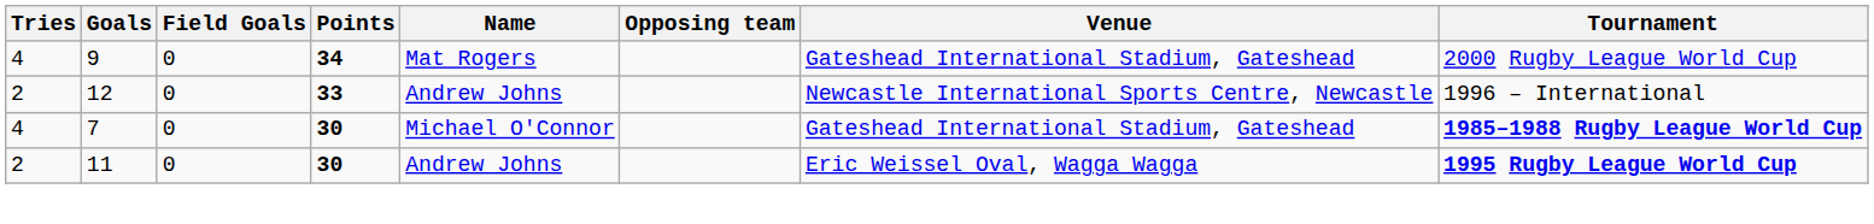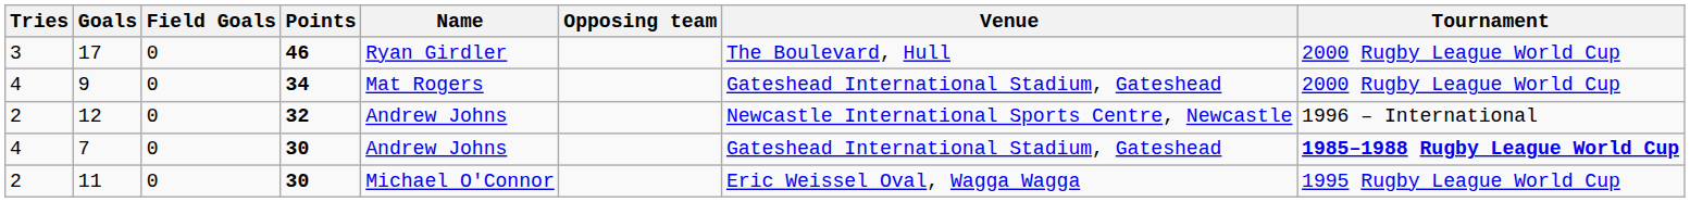 <table class="wikitable">
 <tr>
 <th>Tries</th>
 <th>Goals</th>
 <th>Field Goals</th>
 <th>Points</th>
 <th>Name</th>
 <th>Opposing team</th>
 <th>Venue</th>
 <th>Tournament</th>
+</tr>
+<tr>
+<td>3</td>
+<td>17</td>
+<td>0</td>
+<td><strong>46</strong></td>
+<td><a href='#'>Ryan Girdler</a></td>
+<td></td>
+<td><a href='#'>The Boulevard</a>, <a href='#'>Hull</a></td>
+<td><a href='#'>2000</a> <a href='#'>Rugby League World Cup</a></td>
 </tr>
 <tr>
 <td>4</td>
 <td>9</td>
 <td>0</td>
 <td><strong>34</strong></td>
 <td><a href='#'>Mat Rogers</a></td>
 <td></td>
 <td><a href='#'>Gateshead International Stadium</a>, <a href='#'>Gateshead</a></td>
 <td><a href='#'>2000</a> <a href='#'>Rugby League World Cup</a></td>
 </tr>
 <tr>
 <td>2</td>
 <td>12</td>
 <td>0</td>
-<td><strong>33</strong></td>
+<td><strong>32</strong></td>
 <td><a href='#'>Andrew Johns</a></td>
 <td></td>
 <td><a href='#'>Newcastle International Sports Centre</a>, <a href='#'>Newcastle</a></td>
 <td>1996 – International</td>
 </tr>
 <tr>
 <td>4</td>
 <td>7</td>
 <td>0</td>
 <td><strong>30</strong></td>
-<td><a href='#'>Michael O'Connor</a></td>
+<td><a href='#'>Andrew Johns</a></td>
 <td></td>
 <td><a href='#'>Gateshead International Stadium</a>, <a href='#'>Gateshead</a></td>
 <td><strong><a href='#'>1985–1988</a> <a href='#'>Rugby League World Cup</a></strong></td>
 </tr>
 <tr>
 <td>2</td>
 <td>11</td>
 <td>0</td>
 <td><strong>30</strong></td>
-<td><a href='#'>Andrew Johns</a></td>
+<td><a href='#'>Michael O'Connor</a></td>
 <td></td>
 <td><a href='#'>Eric Weissel Oval</a>, <a href='#'>Wagga Wagga</a></td>
-<td><strong><a href='#'>1995</a> <a href='#'>Rugby League World Cup</a></strong></td>
+<td><a href='#'>1995</a> <a href='#'>Rugby League World Cup</a></td>
 </tr>
 </table>
